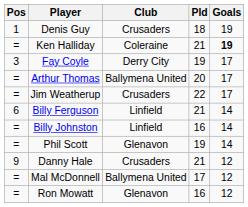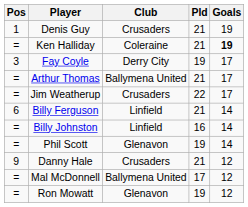 <table class="wikitable" style="text-align: center;">
 <tr>
 <th>Pos</th>
 <th>Player</th>
 <th>Club</th>
 <th>Pld</th>
 <th>Goals</th>
 </tr>
 <tr>
 <td>1</td>
 <td>Denis Guy</td>
 <td>Crusaders</td>
-<td>18</td>
+<td>21</td>
 <td>19</td>
 </tr>
 <tr>
 <td>=</td>
 <td>Ken Halliday</td>
 <td>Coleraine</td>
 <td>21</td>
 <td><strong>19</strong></td>
 </tr>
 <tr>
 <td>3</td>
 <td><a href='#'>Fay Coyle</a></td>
 <td>Derry City</td>
 <td>19</td>
 <td>17</td>
 </tr>
 <tr>
 <td>=</td>
 <td><a href='#'>Arthur Thomas</a></td>
 <td>Ballymena United</td>
-<td>20</td>
+<td>21</td>
 <td>17</td>
 </tr>
 <tr>
 <td>=</td>
 <td>Jim Weatherup</td>
 <td>Crusaders</td>
 <td>22</td>
 <td>17</td>
 </tr>
 <tr>
 <td>6</td>
 <td><a href='#'>Billy Ferguson</a></td>
 <td>Linfield</td>
 <td>21</td>
 <td>14</td>
 </tr>
 <tr>
 <td>=</td>
 <td><a href='#'>Billy Johnston</a></td>
 <td>Linfield</td>
 <td>16</td>
 <td>14</td>
 </tr>
 <tr>
 <td>=</td>
 <td>Phil Scott</td>
 <td>Glenavon</td>
 <td>19</td>
 <td>14</td>
 </tr>
 <tr>
 <td>9</td>
 <td>Danny Hale</td>
 <td>Crusaders</td>
 <td>21</td>
 <td>12</td>
 </tr>
 <tr>
 <td>=</td>
 <td>Mal McDonnell</td>
 <td>Ballymena United</td>
 <td>17</td>
 <td>12</td>
 </tr>
 <tr>
 <td>=</td>
 <td>Ron Mowatt</td>
 <td>Glenavon</td>
-<td>16</td>
+<td>19</td>
 <td>12</td>
 </tr>
 </table>
